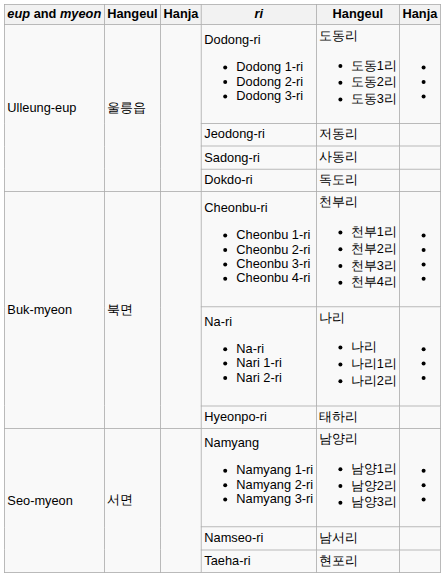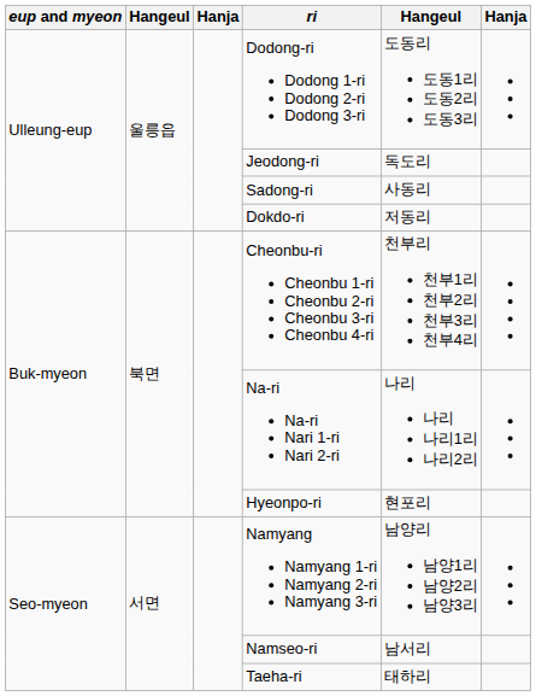 <table class="wikitable sortable">
 <tr>
 <th><em>eup</em> and <em>myeon</em></th>
 <th>Hangeul</th>
 <th>Hanja</th>
 <th><em>ri</em></th>
 <th>Hangeul</th>
 <th>Hanja</th>
 </tr>
 <tr>
 <td rowspan="4">Ulleung-eup</td>
 <td rowspan="4">울릉읍</td>
 <td rowspan="4"></td>
 <td>Dodong-ri<br><ul><li>Dodong 1-ri</li><li>Dodong 2-ri</li><li>Dodong 3-ri</li></ul></td>
 <td>도동리<br><ul><li>도동1리</li><li>도동2리</li><li>도동3리</li></ul></td>
 <td><br><ul><li></li><li></li><li></li></ul></td>
 </tr>
 <tr>
 <td>Jeodong-ri</td>
-<td>저동리</td>
+<td>독도리</td>
 <td></td>
 </tr>
 <tr>
 <td>Sadong-ri</td>
 <td>사동리</td>
 <td></td>
 </tr>
 <tr>
 <td>Dokdo-ri</td>
-<td>독도리</td>
+<td>저동리</td>
 <td></td>
 </tr>
 <tr>
 <td rowspan="3">Buk-myeon</td>
 <td rowspan="3">북면</td>
 <td rowspan="3"></td>
 <td>Cheonbu-ri<br><ul><li>Cheonbu 1-ri</li><li>Cheonbu 2-ri</li><li>Cheonbu 3-ri</li><li>Cheonbu 4-ri</li></ul></td>
 <td>천부리<br><ul><li>천부1리</li><li>천부2리</li><li>천부3리</li><li>천부4리</li></ul></td>
 <td><br><ul><li></li><li></li><li></li><li></li></ul></td>
 </tr>
 <tr>
 <td>Na-ri<br><ul><li>Na-ri</li><li>Nari 1-ri</li><li>Nari 2-ri</li></ul></td>
 <td>나리<br><ul><li>나리</li><li>나리1리</li><li>나리2리</li></ul></td>
 <td><br><ul><li></li><li></li><li></li></ul></td>
 </tr>
 <tr>
 <td>Hyeonpo-ri</td>
-<td>태하리</td>
+<td>현포리</td>
 <td></td>
 </tr>
 <tr>
 <td rowspan="3">Seo-myeon</td>
 <td rowspan="3">서면</td>
 <td rowspan="3"></td>
 <td>Namyang<br><ul><li>Namyang 1-ri</li><li>Namyang 2-ri</li><li>Namyang 3-ri</li></ul></td>
 <td>남양리<br><ul><li>남양1리</li><li>남양2리</li><li>남양3리</li></ul></td>
 <td><br><ul><li></li><li></li><li></li></ul></td>
 </tr>
 <tr>
 <td>Namseo-ri</td>
 <td>남서리</td>
 <td></td>
 </tr>
 <tr>
 <td>Taeha-ri</td>
-<td>현포리</td>
+<td>태하리</td>
 <td></td>
 </tr>
 </table>
